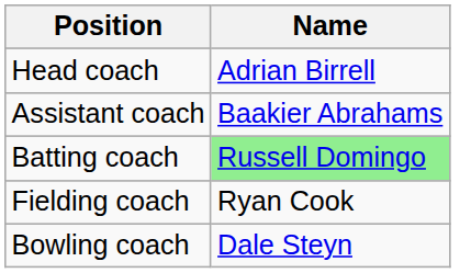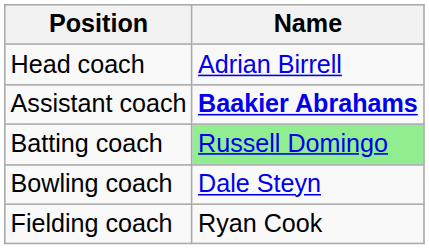 <table class="wikitable">
 <tr>
 <th>Position</th>
 <th>Name</th>
 </tr>
 <tr>
 <td>Head coach</td>
 <td><a href='#'>Adrian Birrell</a></td>
 </tr>
 <tr>
 <td>Assistant coach</td>
-<td><a href='#'>Baakier Abrahams</a></td>
+<td><strong><a href='#'>Baakier Abrahams</a></strong></td>
 </tr>
 <tr>
 <td>Batting coach</td>
 <td style="background: lightgreen;"><a href='#'>Russell Domingo</a></td>
 </tr>
 <tr>
+<td>Bowling coach</td>
+<td><a href='#'>Dale Steyn</a></td>
+</tr>
+<tr>
 <td>Fielding coach</td>
 <td>Ryan Cook</td>
 </tr>
-<tr>
-<td>Bowling coach</td>
-<td><a href='#'>Dale Steyn</a></td>
-</tr>
 </table>
